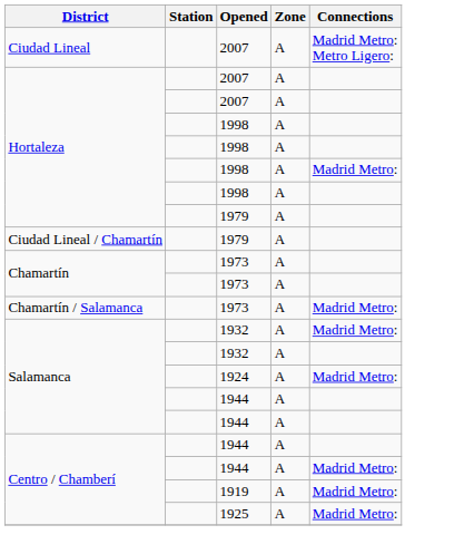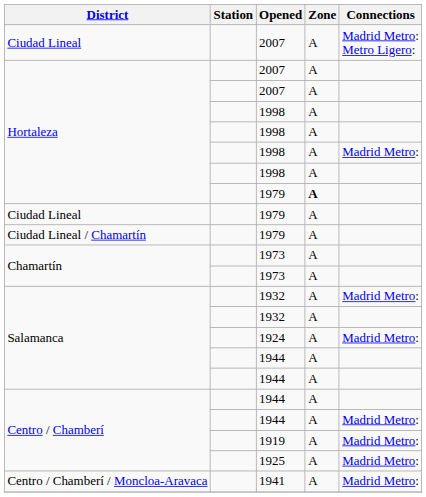 <table class=wikitable>
 <tr>
 <th><a href='#'>District</a></th>
 <th>Station</th>
 <th>Opened</th>
 <th>Zone</th>
 <th>Connections</th>
 </tr>
 <tr>
 <td><a href='#'>Ciudad Lineal</a></td>
 <td> </td>
 <td>2007</td>
 <td>A</td>
 <td><a href='#'>Madrid Metro</a>: <br><a href='#'>Metro Ligero</a>: </td>
 </tr>
 <tr>
 <td rowspan=7><a href='#'>Hortaleza</a></td>
 <td> </td>
 <td>2007</td>
 <td>A</td>
 <td></td>
 </tr>
 <tr>
 <td> </td>
 <td>2007</td>
 <td>A</td>
 <td></td>
 </tr>
 <tr>
 <td> </td>
 <td>1998</td>
 <td>A</td>
 <td></td>
 </tr>
 <tr>
 <td> </td>
 <td>1998</td>
 <td>A</td>
 <td></td>
 </tr>
 <tr>
 <td> </td>
 <td>1998</td>
 <td>A</td>
 <td><a href='#'>Madrid Metro</a>: </td>
 </tr>
 <tr>
 <td> </td>
 <td>1998</td>
 <td>A</td>
 <td></td>
 </tr>
 <tr>
 <td></td>
 <td>1979</td>
+<td><strong>A</strong></td>
+<td></td>
+</tr>
+<tr>
+<td>Ciudad Lineal</td>
+<td></td>
+<td>1979</td>
 <td>A</td>
 <td></td>
 </tr>
 <tr>
 <td>Ciudad Lineal / <a href='#'>Chamartín</a></td>
 <td></td>
 <td>1979</td>
 <td>A</td>
 <td></td>
 </tr>
 <tr>
 <td rowspan=2>Chamartín</td>
 <td></td>
 <td>1973</td>
 <td>A</td>
 <td></td>
 </tr>
 <tr>
 <td></td>
 <td>1973</td>
 <td>A</td>
 <td></td>
-</tr>
-<tr>
-<td>Chamartín / <a href='#'>Salamanca</a></td>
-<td></td>
-<td>1973</td>
-<td>A</td>
-<td><a href='#'>Madrid Metro</a>:   </td>
 </tr>
 <tr>
 <td rowspan=5>Salamanca</td>
 <td></td>
 <td>1932</td>
 <td>A</td>
 <td><a href='#'>Madrid Metro</a>:  </td>
 </tr>
 <tr>
 <td></td>
 <td>1932</td>
 <td>A</td>
 <td></td>
 </tr>
 <tr>
 <td> </td>
 <td>1924</td>
 <td>A</td>
 <td><a href='#'>Madrid Metro</a>: </td>
 </tr>
 <tr>
 <td></td>
 <td>1944</td>
 <td>A</td>
 <td></td>
 </tr>
 <tr>
 <td></td>
 <td>1944</td>
 <td>A</td>
 <td></td>
 </tr>
 <tr>
 <td rowspan=4><a href='#'>Centro</a> / <a href='#'>Chamberí</a></td>
 <td></td>
 <td>1944</td>
 <td>A</td>
 <td></td>
 </tr>
 <tr>
 <td></td>
 <td>1944</td>
 <td>A</td>
 <td><a href='#'>Madrid Metro</a>:  </td>
 </tr>
 <tr>
 <td></td>
 <td>1919</td>
 <td>A</td>
 <td><a href='#'>Madrid Metro</a>: </td>
 </tr>
 <tr>
 <td></td>
 <td>1925</td>
 <td>A</td>
 <td><a href='#'>Madrid Metro</a>: </td>
 </tr>
 <tr>
+<td>Centro / Chamberí / <a href='#'>Moncloa-Aravaca</a></td>
+<td> </td>
+<td>1941</td>
+<td>A</td>
+<td><a href='#'>Madrid Metro</a>:  </td>
+</tr>
+<tr>
 </tr>
 </table>
